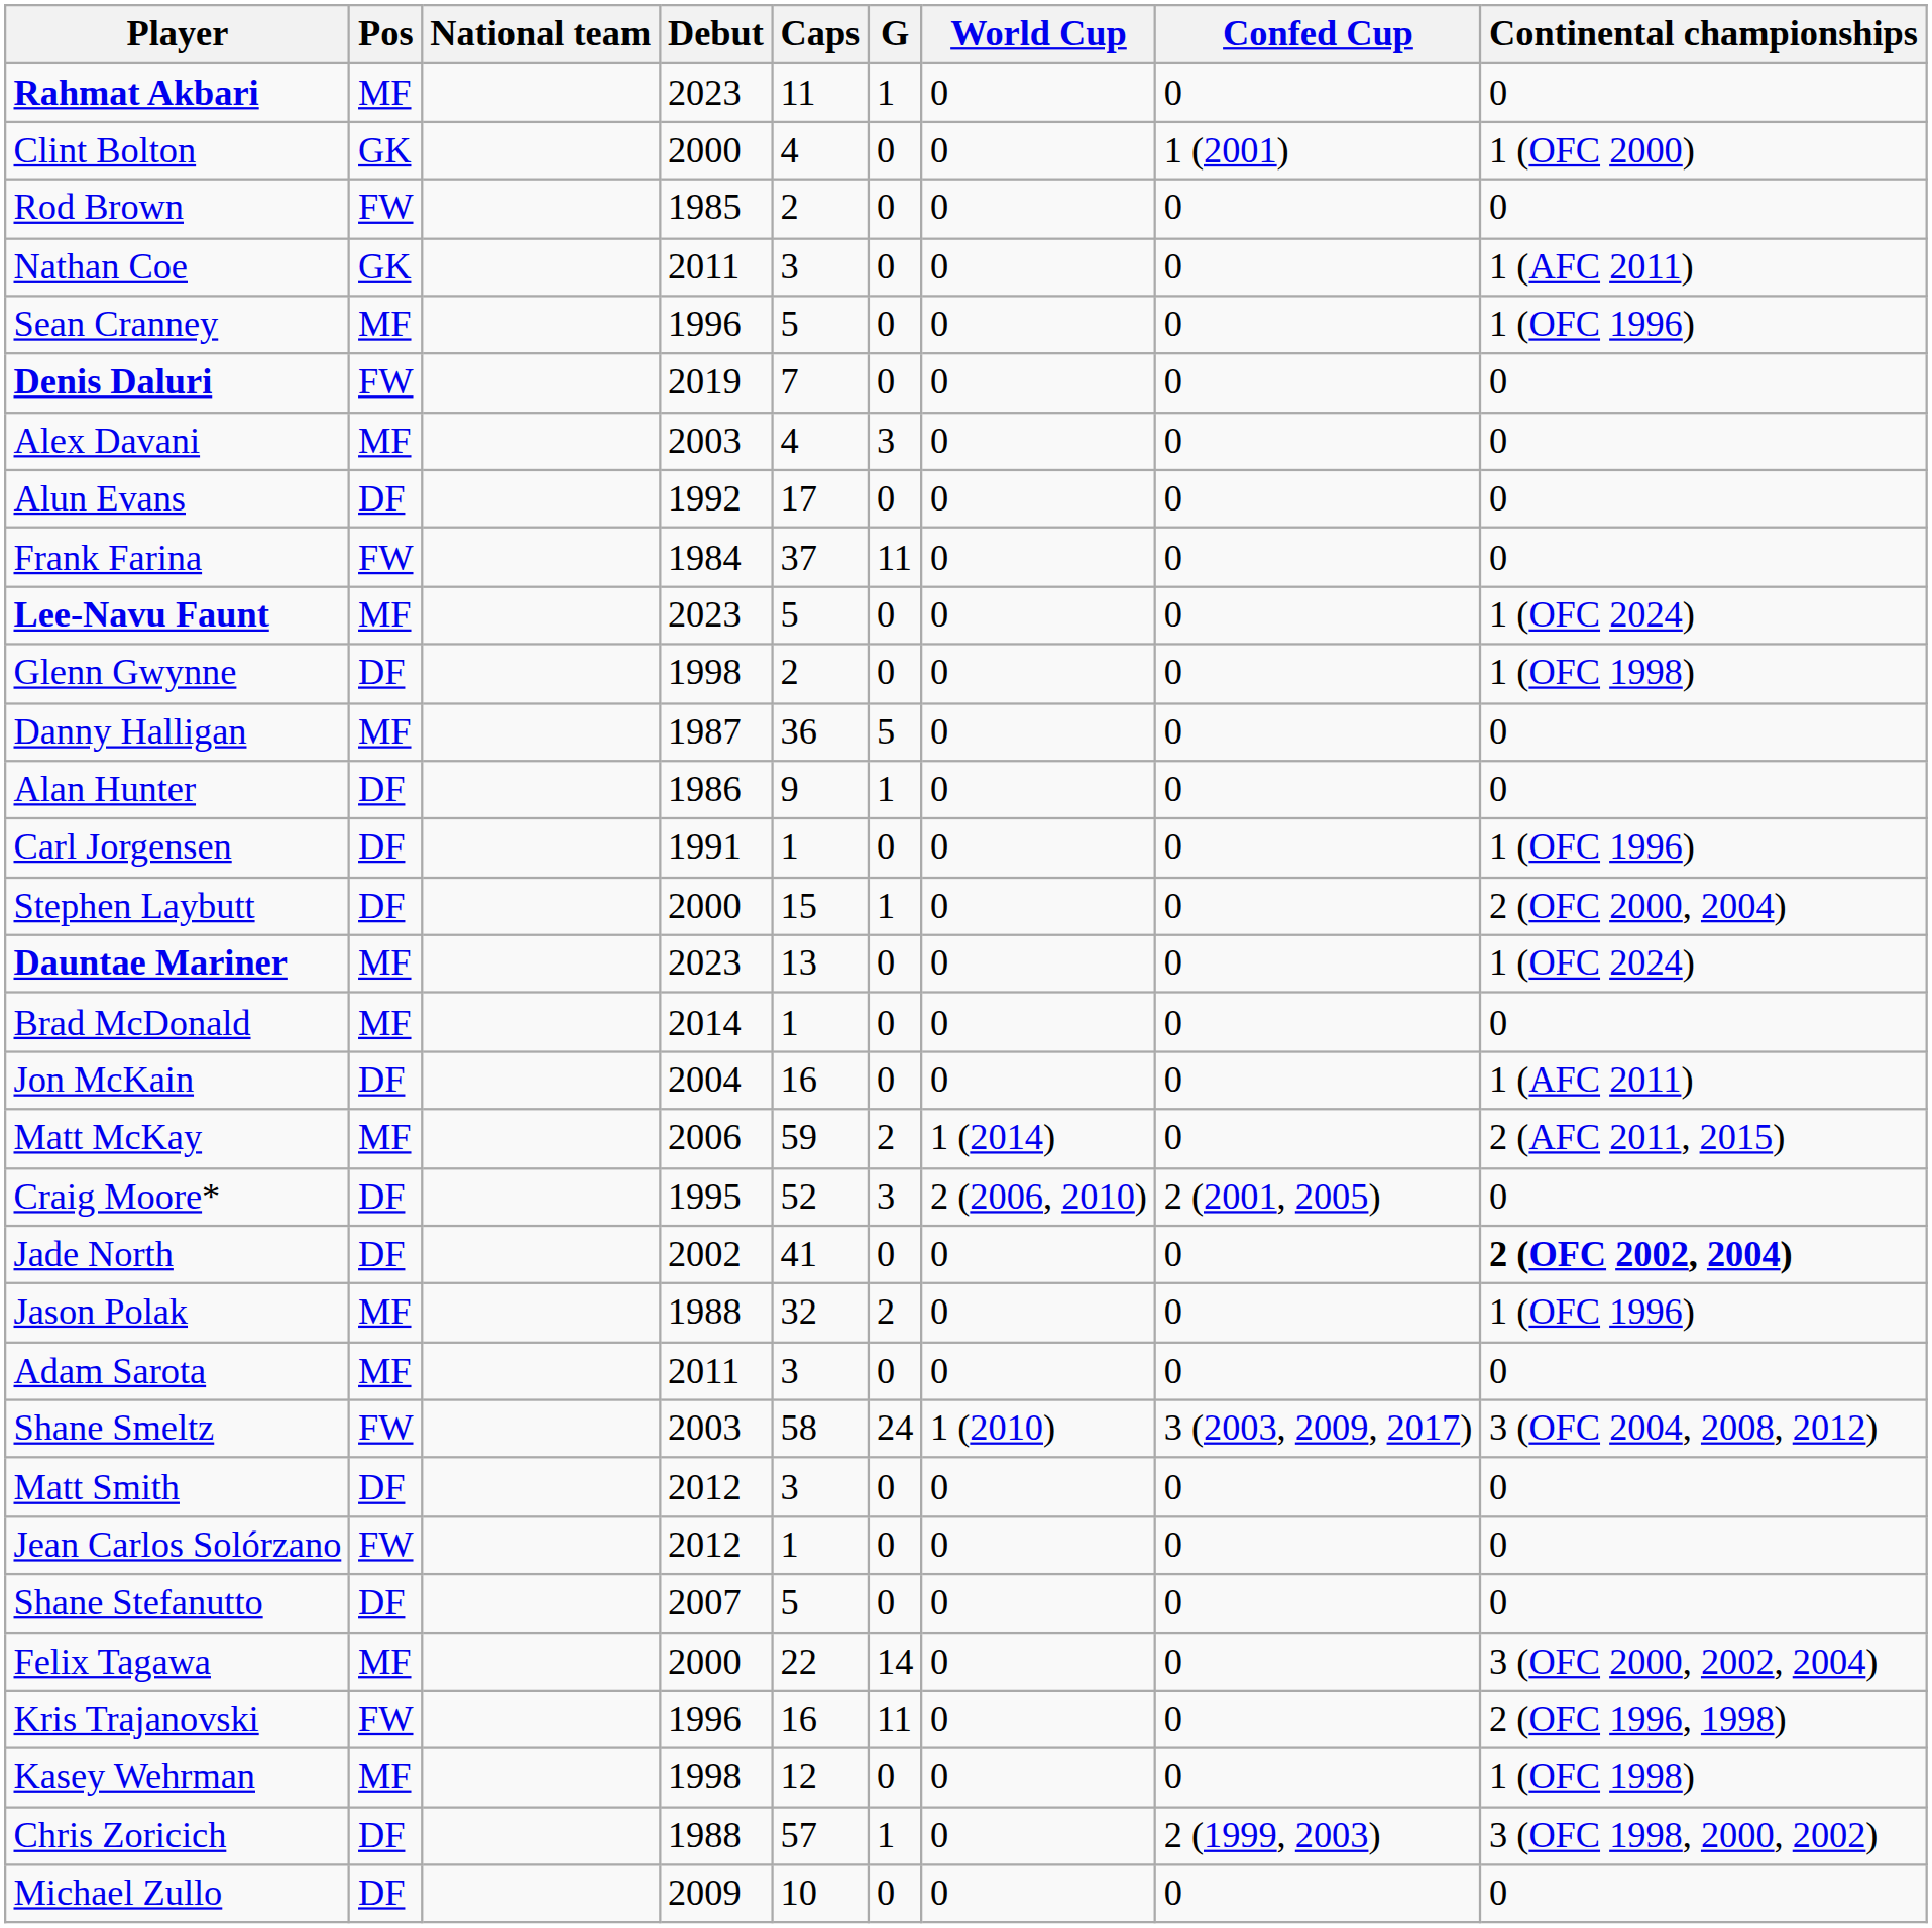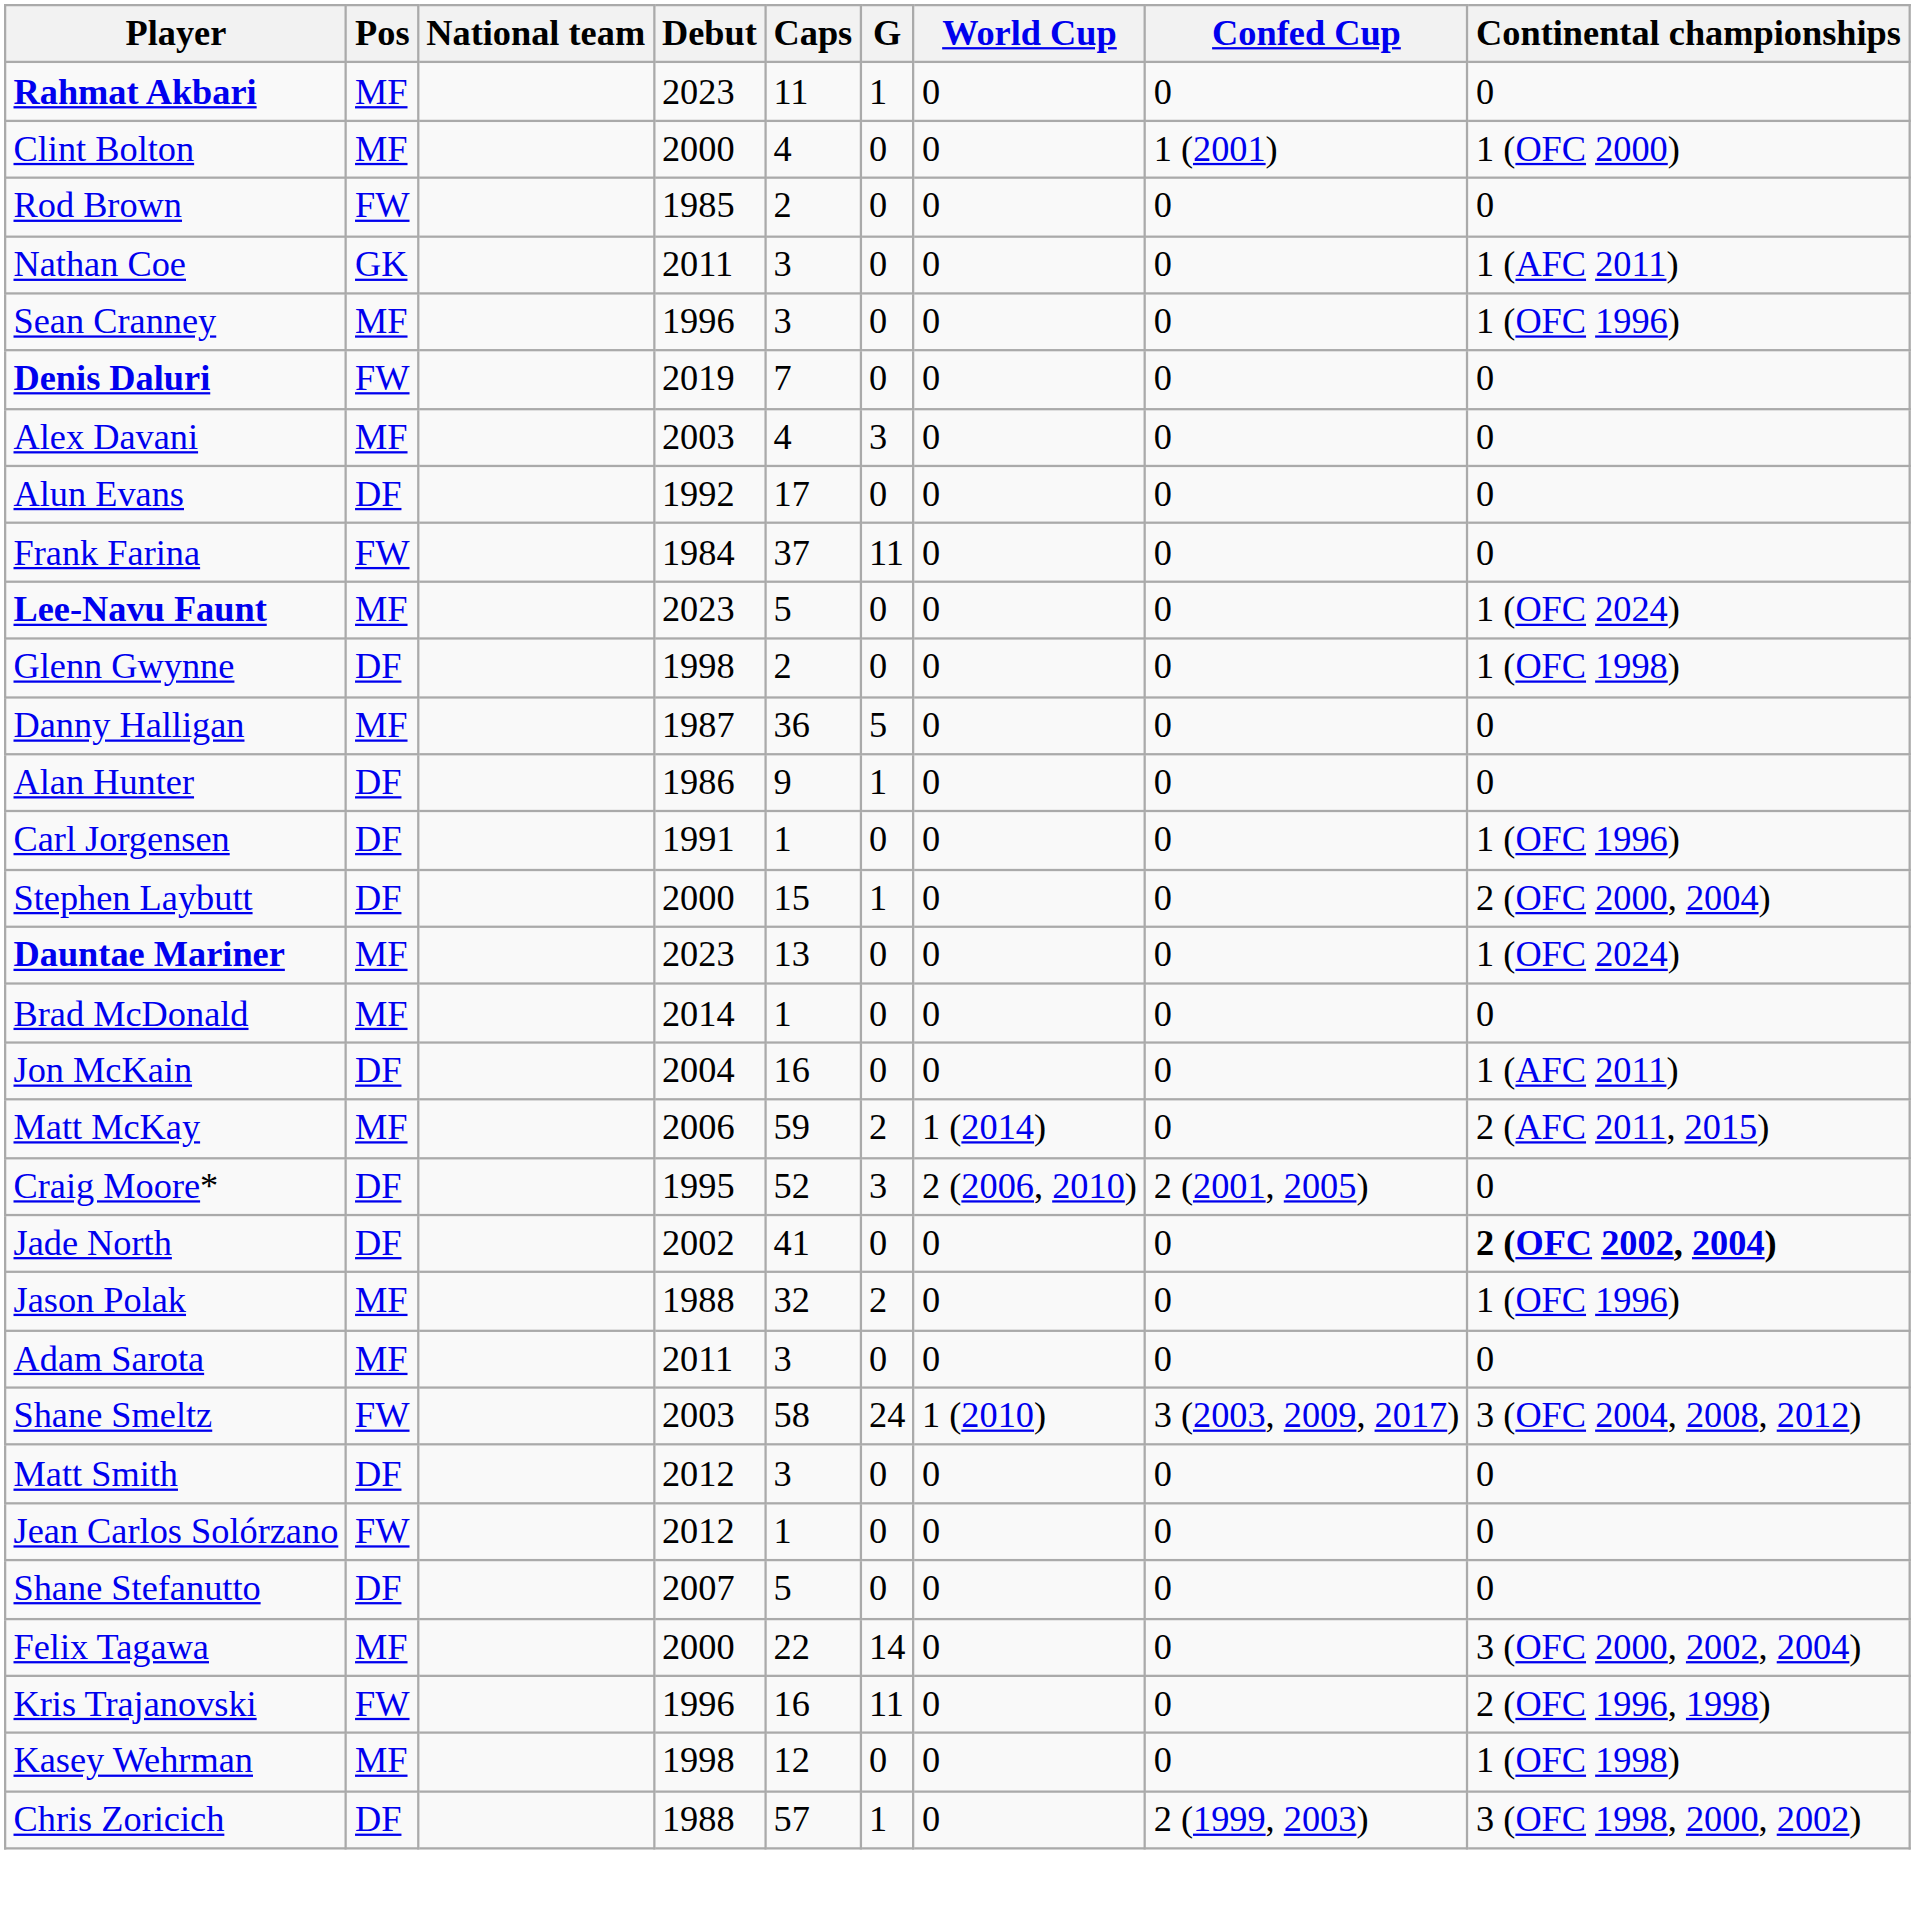 <table class="wikitable sortable">
 <tr>
 <th>Player</th>
 <th>Pos</th>
 <th>National team</th>
 <th>Debut</th>
 <th>Caps</th>
 <th>G</th>
 <th><a href='#'>World Cup</a></th>
 <th><a href='#'>Confed Cup</a></th>
 <th>Continental championships</th>
 </tr>
 <tr>
 <td><strong><a href='#'>Rahmat Akbari</a></strong></td>
 <td><a href='#'>MF</a></td>
 <td></td>
 <td>2023</td>
 <td>11</td>
 <td>1</td>
 <td>0</td>
 <td>0</td>
 <td>0</td>
 </tr>
 <tr>
 <td><a href='#'>Clint Bolton</a></td>
-<td><a href='#'>GK</a></td>
+<td><a href='#'>MF</a></td>
 <td></td>
 <td>2000</td>
 <td>4</td>
 <td>0</td>
 <td>0</td>
 <td>1 (<a href='#'>2001</a>)</td>
 <td>1 (<a href='#'>OFC</a> <a href='#'>2000</a>)</td>
 </tr>
 <tr>
 <td><a href='#'>Rod Brown</a></td>
 <td><a href='#'>FW</a></td>
 <td></td>
 <td>1985</td>
 <td>2</td>
 <td>0</td>
 <td>0</td>
 <td>0</td>
 <td>0</td>
 </tr>
 <tr>
 <td><a href='#'>Nathan Coe</a></td>
 <td><a href='#'>GK</a></td>
 <td></td>
 <td>2011</td>
 <td>3</td>
 <td>0</td>
 <td>0</td>
 <td>0</td>
 <td>1 (<a href='#'>AFC</a> <a href='#'>2011</a>)</td>
 </tr>
 <tr>
 <td><a href='#'>Sean Cranney</a></td>
 <td><a href='#'>MF</a></td>
 <td></td>
 <td>1996</td>
-<td>5</td>
+<td>3</td>
 <td>0</td>
 <td>0</td>
 <td>0</td>
 <td>1 (<a href='#'>OFC</a> <a href='#'>1996</a>)</td>
 </tr>
 <tr>
 <td><strong><a href='#'>Denis Daluri</a></strong></td>
 <td><a href='#'>FW</a></td>
 <td></td>
 <td>2019</td>
 <td>7</td>
 <td>0</td>
 <td>0</td>
 <td>0</td>
 <td>0</td>
 </tr>
 <tr>
 <td><a href='#'>Alex Davani</a></td>
 <td><a href='#'>MF</a></td>
 <td></td>
 <td>2003</td>
 <td>4</td>
 <td>3</td>
 <td>0</td>
 <td>0</td>
 <td>0</td>
 </tr>
 <tr>
 <td><a href='#'>Alun Evans</a></td>
 <td><a href='#'>DF</a></td>
 <td></td>
 <td>1992</td>
 <td>17</td>
 <td>0</td>
 <td>0</td>
 <td>0</td>
 <td>0</td>
 </tr>
 <tr>
 <td><a href='#'>Frank Farina</a></td>
 <td><a href='#'>FW</a></td>
 <td></td>
 <td>1984</td>
 <td>37</td>
 <td>11</td>
 <td>0</td>
 <td>0</td>
 <td>0</td>
 </tr>
 <tr>
 <td><strong><a href='#'>Lee-Navu Faunt</a></strong></td>
 <td><a href='#'>MF</a></td>
 <td></td>
 <td>2023</td>
 <td>5</td>
 <td>0</td>
 <td>0</td>
 <td>0</td>
 <td>1 (<a href='#'>OFC</a> <a href='#'>2024</a>)</td>
 </tr>
 <tr>
 <td><a href='#'>Glenn Gwynne</a></td>
 <td><a href='#'>DF</a></td>
 <td></td>
 <td>1998</td>
 <td>2</td>
 <td>0</td>
 <td>0</td>
 <td>0</td>
 <td>1 (<a href='#'>OFC</a> <a href='#'>1998</a>)</td>
 </tr>
 <tr>
 <td><a href='#'>Danny Halligan</a></td>
 <td><a href='#'>MF</a></td>
 <td></td>
 <td>1987</td>
 <td>36</td>
 <td>5</td>
 <td>0</td>
 <td>0</td>
 <td>0</td>
 </tr>
 <tr>
 <td><a href='#'>Alan Hunter</a></td>
 <td><a href='#'>DF</a></td>
 <td></td>
 <td>1986</td>
 <td>9</td>
 <td>1</td>
 <td>0</td>
 <td>0</td>
 <td>0</td>
 </tr>
 <tr>
 <td><a href='#'>Carl Jorgensen</a></td>
 <td><a href='#'>DF</a></td>
 <td></td>
 <td>1991</td>
 <td>1</td>
 <td>0</td>
 <td>0</td>
 <td>0</td>
 <td>1 (<a href='#'>OFC</a> <a href='#'>1996</a>)</td>
 </tr>
 <tr>
 <td><a href='#'>Stephen Laybutt</a></td>
 <td><a href='#'>DF</a></td>
 <td></td>
 <td>2000</td>
 <td>15</td>
 <td>1</td>
 <td>0</td>
 <td>0</td>
 <td>2 (<a href='#'>OFC</a> <a href='#'>2000</a>, <a href='#'>2004</a>)</td>
 </tr>
 <tr>
 <td><strong><a href='#'>Dauntae Mariner</a></strong></td>
 <td><a href='#'>MF</a></td>
 <td></td>
 <td>2023</td>
 <td>13</td>
 <td>0</td>
 <td>0</td>
 <td>0</td>
 <td>1 (<a href='#'>OFC</a> <a href='#'>2024</a>)</td>
 </tr>
 <tr>
 <td><a href='#'>Brad McDonald</a></td>
 <td><a href='#'>MF</a></td>
 <td></td>
 <td>2014</td>
 <td>1</td>
 <td>0</td>
 <td>0</td>
 <td>0</td>
 <td>0</td>
 </tr>
 <tr>
 <td><a href='#'>Jon McKain</a></td>
 <td><a href='#'>DF</a></td>
 <td></td>
 <td>2004</td>
 <td>16</td>
 <td>0</td>
 <td>0</td>
 <td>0</td>
 <td>1 (<a href='#'>AFC</a> <a href='#'>2011</a>)</td>
 </tr>
 <tr>
 <td><a href='#'>Matt McKay</a></td>
 <td><a href='#'>MF</a></td>
 <td></td>
 <td>2006</td>
 <td>59</td>
 <td>2</td>
 <td>1 (<a href='#'>2014</a>)</td>
 <td>0</td>
 <td>2 (<a href='#'>AFC</a> <a href='#'>2011</a>, <a href='#'>2015</a>)</td>
 </tr>
 <tr>
 <td><a href='#'>Craig Moore</a>*</td>
 <td><a href='#'>DF</a></td>
 <td></td>
 <td>1995</td>
 <td>52</td>
 <td>3</td>
 <td>2 (<a href='#'>2006</a>, <a href='#'>2010</a>)</td>
 <td>2 (<a href='#'>2001</a>, <a href='#'>2005</a>)</td>
 <td>0</td>
 </tr>
 <tr>
 <td><a href='#'>Jade North</a></td>
 <td><a href='#'>DF</a></td>
 <td></td>
 <td>2002</td>
 <td>41</td>
 <td>0</td>
 <td>0</td>
 <td>0</td>
 <td><strong>2 (<a href='#'>OFC</a> <a href='#'>2002</a>, <a href='#'>2004</a>)</strong></td>
 </tr>
 <tr>
 <td><a href='#'>Jason Polak</a></td>
 <td><a href='#'>MF</a></td>
 <td></td>
 <td>1988</td>
 <td>32</td>
 <td>2</td>
 <td>0</td>
 <td>0</td>
 <td>1 (<a href='#'>OFC</a> <a href='#'>1996</a>)</td>
 </tr>
 <tr>
 <td><a href='#'>Adam Sarota</a></td>
 <td><a href='#'>MF</a></td>
 <td></td>
 <td>2011</td>
 <td>3</td>
 <td>0</td>
 <td>0</td>
 <td>0</td>
 <td>0</td>
 </tr>
 <tr>
 <td><a href='#'>Shane Smeltz</a></td>
 <td><a href='#'>FW</a></td>
 <td></td>
 <td>2003</td>
 <td>58</td>
 <td>24</td>
 <td>1 (<a href='#'>2010</a>)</td>
 <td>3 (<a href='#'>2003</a>, <a href='#'>2009</a>, <a href='#'>2017</a>)</td>
 <td>3 (<a href='#'>OFC</a> <a href='#'>2004</a>, <a href='#'>2008</a>, <a href='#'>2012</a>)</td>
 </tr>
 <tr>
 <td><a href='#'>Matt Smith</a></td>
 <td><a href='#'>DF</a></td>
 <td></td>
 <td>2012</td>
 <td>3</td>
 <td>0</td>
 <td>0</td>
 <td>0</td>
 <td>0</td>
 </tr>
 <tr>
 <td><a href='#'>Jean Carlos Solórzano</a></td>
 <td><a href='#'>FW</a></td>
 <td></td>
 <td>2012</td>
 <td>1</td>
 <td>0</td>
 <td>0</td>
 <td>0</td>
 <td>0</td>
 </tr>
 <tr>
 <td><a href='#'>Shane Stefanutto</a></td>
 <td><a href='#'>DF</a></td>
 <td></td>
 <td>2007</td>
 <td>5</td>
 <td>0</td>
 <td>0</td>
 <td>0</td>
 <td>0</td>
 </tr>
 <tr>
 <td><a href='#'>Felix Tagawa</a></td>
 <td><a href='#'>MF</a></td>
 <td></td>
 <td>2000</td>
 <td>22</td>
 <td>14</td>
 <td>0</td>
 <td>0</td>
 <td>3 (<a href='#'>OFC</a> <a href='#'>2000</a>, <a href='#'>2002</a>, <a href='#'>2004</a>)</td>
 </tr>
 <tr>
 <td><a href='#'>Kris Trajanovski</a></td>
 <td><a href='#'>FW</a></td>
 <td></td>
 <td>1996</td>
 <td>16</td>
 <td>11</td>
 <td>0</td>
 <td>0</td>
 <td>2 (<a href='#'>OFC</a> <a href='#'>1996</a>, <a href='#'>1998</a>)</td>
 </tr>
 <tr>
 <td><a href='#'>Kasey Wehrman</a></td>
 <td><a href='#'>MF</a></td>
 <td></td>
 <td>1998</td>
 <td>12</td>
 <td>0</td>
 <td>0</td>
 <td>0</td>
 <td>1 (<a href='#'>OFC</a> <a href='#'>1998</a>)</td>
 </tr>
 <tr>
 <td><a href='#'>Chris Zoricich</a></td>
 <td><a href='#'>DF</a></td>
 <td></td>
 <td>1988</td>
 <td>57</td>
 <td>1</td>
 <td>0</td>
 <td>2 (<a href='#'>1999</a>, <a href='#'>2003</a>)</td>
 <td>3 (<a href='#'>OFC</a> <a href='#'>1998</a>, <a href='#'>2000</a>, <a href='#'>2002</a>)</td>
 </tr>
-<tr>
-<td><a href='#'>Michael Zullo</a></td>
-<td><a href='#'>DF</a></td>
-<td></td>
-<td>2009</td>
-<td>10</td>
-<td>0</td>
-<td>0</td>
-<td>0</td>
-<td>0</td>
-</tr>
 </table>
